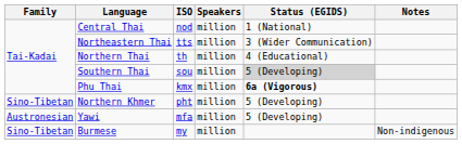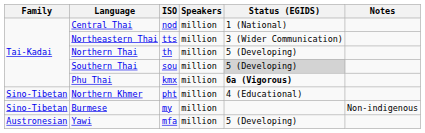 <table class="wikitable sortable" border="1">
 <tr>
 <th>Family</th>
 <th>Language</th>
 <th>ISO</th>
 <th>Speakers</th>
 <th>Status (EGIDS)</th>
 <th>Notes</th>
 </tr>
 <tr>
 <td rowspan="5"><a href='#'>Tai-Kadai</a></td>
 <td><a href='#'>Central Thai</a></td>
 <td><a href='#'>nod</a></td>
 <td> million</td>
 <td>1 (National)</td>
 <td></td>
 </tr>
 <tr>
 <td><a href='#'>Northeastern Thai</a></td>
 <td><a href='#'>tts</a></td>
 <td> million</td>
 <td>3 (Wider Communication)</td>
 <td></td>
 </tr>
 <tr>
 <td><a href='#'>Northern Thai</a></td>
 <td><a href='#'>th</a></td>
 <td> million</td>
-<td>4 (Educational)</td>
+<td>5 (Developing)</td>
 <td></td>
 </tr>
 <tr>
 <td><a href='#'>Southern Thai</a></td>
 <td><a href='#'>sou</a></td>
 <td> million</td>
 <td style="background: lightgrey;">5 (Developing)</td>
 <td></td>
 </tr>
 <tr>
 <td><a href='#'>Phu Thai</a></td>
 <td><a href='#'>kmx</a></td>
 <td> million</td>
 <td><strong>6a (Vigorous)</strong></td>
 <td></td>
 </tr>
 <tr>
 <td><a href='#'>Sino-Tibetan</a></td>
 <td><a href='#'>Northern Khmer</a></td>
 <td><a href='#'>pht</a></td>
 <td> million</td>
-<td>5 (Developing)</td>
-<td></td>
-</tr>
-<tr>
-<td><a href='#'>Austronesian</a></td>
-<td><a href='#'>Yawi</a></td>
-<td><a href='#'>mfa</a></td>
-<td> million</td>
-<td>5 (Developing)</td>
+<td>4 (Educational)</td>
 <td></td>
 </tr>
 <tr>
 <td><a href='#'>Sino-Tibetan</a></td>
 <td><a href='#'>Burmese</a></td>
 <td><a href='#'>my</a></td>
 <td> million</td>
 <td></td>
 <td>Non-indigenous</td>
 </tr>
+<tr>
+<td><a href='#'>Austronesian</a></td>
+<td><a href='#'>Yawi</a></td>
+<td><a href='#'>mfa</a></td>
+<td> million</td>
+<td>5 (Developing)</td>
+<td></td>
+</tr>
 </table>
